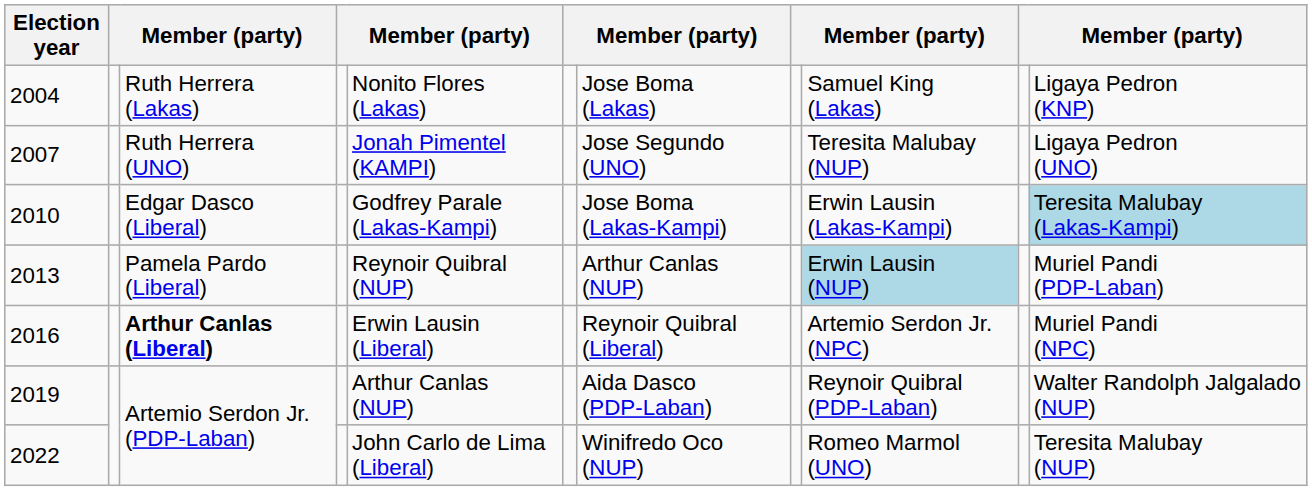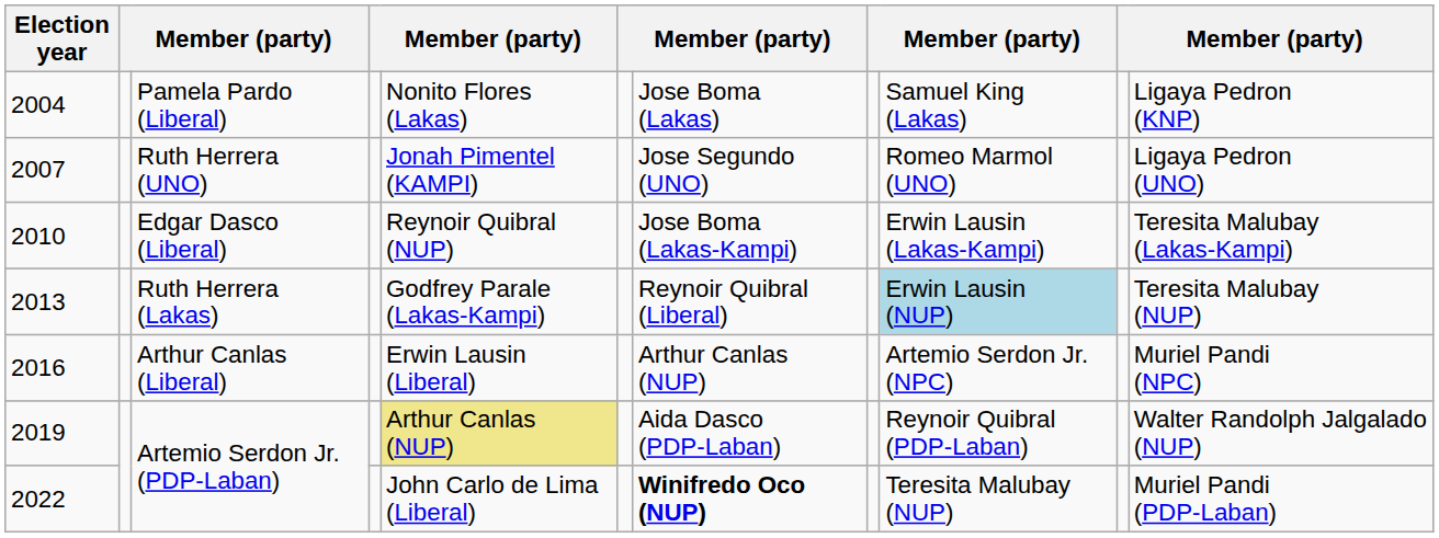 <table class=wikitable style="font-size:90%">
 <tr>
 <th width=60px>Election<br>year</th>
 <th colspan=2 width=140px>Member (party)</th>
 <th colspan=2 width=140px>Member (party)</th>
 <th colspan=2 width=140px>Member (party)</th>
 <th colspan=2 width=140px>Member (party)</th>
 <th colspan=2 width=140px>Member (party)</th>
 </tr>
 <tr>
 <td>2004</td>
 <td bgcolor=></td>
-<td>Ruth Herrera<br>(<a href='#'>Lakas</a>)</td>
+<td>Pamela Pardo<br>(<a href='#'>Liberal</a>)</td>
 <td bgcolor=></td>
 <td>Nonito Flores<br>(<a href='#'>Lakas</a>)</td>
 <td bgcolor=></td>
 <td>Jose Boma<br>(<a href='#'>Lakas</a>)</td>
 <td bgcolor=></td>
 <td>Samuel King<br>(<a href='#'>Lakas</a>)</td>
 <td bgcolor=></td>
 <td>Ligaya Pedron<br>(<a href='#'>KNP</a>)</td>
 </tr>
 <tr>
 <td>2007</td>
 <td bgcolor=></td>
 <td>Ruth Herrera<br>(<a href='#'>UNO</a>)</td>
 <td bgcolor=></td>
 <td><a href='#'>Jonah Pimentel</a><br>(<a href='#'>KAMPI</a>)</td>
 <td bgcolor=></td>
 <td>Jose Segundo<br>(<a href='#'>UNO</a>)</td>
 <td bgcolor=></td>
-<td>Teresita Malubay<br>(<a href='#'>NUP</a>)</td>
+<td>Romeo Marmol<br>(<a href='#'>UNO</a>)</td>
 <td bgcolor=></td>
 <td>Ligaya Pedron<br>(<a href='#'>UNO</a>)</td>
 </tr>
 <tr>
 <td>2010</td>
 <td bgcolor=></td>
 <td>Edgar Dasco<br>(<a href='#'>Liberal</a>)</td>
 <td bgcolor=></td>
-<td>Godfrey Parale<br>(<a href='#'>Lakas-Kampi</a>)</td>
+<td>Reynoir Quibral<br>(<a href='#'>NUP</a>)</td>
 <td bgcolor=></td>
 <td>Jose Boma<br>(<a href='#'>Lakas-Kampi</a>)</td>
 <td bgcolor=></td>
 <td>Erwin Lausin<br>(<a href='#'>Lakas-Kampi</a>)</td>
 <td bgcolor=></td>
-<td style="background: lightblue;">Teresita Malubay<br>(<a href='#'>Lakas-Kampi</a>)</td>
+<td>Teresita Malubay<br>(<a href='#'>Lakas-Kampi</a>)</td>
 </tr>
 <tr>
 <td>2013</td>
 <td bgcolor=></td>
-<td>Pamela Pardo<br>(<a href='#'>Liberal</a>)</td>
+<td>Ruth Herrera<br>(<a href='#'>Lakas</a>)</td>
 <td bgcolor=></td>
-<td>Reynoir Quibral<br>(<a href='#'>NUP</a>)</td>
+<td>Godfrey Parale<br>(<a href='#'>Lakas-Kampi</a>)</td>
 <td bgcolor=></td>
-<td>Arthur Canlas<br>(<a href='#'>NUP</a>)</td>
+<td>Reynoir Quibral<br>(<a href='#'>Liberal</a>)</td>
 <td bgcolor=></td>
 <td style="background: lightblue;">Erwin Lausin<br>(<a href='#'>NUP</a>)</td>
 <td bgcolor=></td>
-<td>Muriel Pandi<br>(<a href='#'>PDP-Laban</a>)</td>
+<td>Teresita Malubay<br>(<a href='#'>NUP</a>)</td>
 </tr>
 <tr>
 <td>2016</td>
 <td bgcolor=></td>
-<td><strong>Arthur Canlas<br>(<a href='#'>Liberal</a>)</strong></td>
+<td>Arthur Canlas<br>(<a href='#'>Liberal</a>)</td>
 <td bgcolor=></td>
 <td>Erwin Lausin<br>(<a href='#'>Liberal</a>)</td>
 <td bgcolor=></td>
-<td>Reynoir Quibral<br>(<a href='#'>Liberal</a>)</td>
+<td>Arthur Canlas<br>(<a href='#'>NUP</a>)</td>
 <td bgcolor=></td>
 <td>Artemio Serdon Jr.<br>(<a href='#'>NPC</a>)</td>
 <td bgcolor=></td>
 <td>Muriel Pandi<br>(<a href='#'>NPC</a>)</td>
 </tr>
 <tr>
 <td>2019</td>
 <td rowspan=2 bgcolor=></td>
 <td rowspan=2>Artemio Serdon Jr.<br>(<a href='#'>PDP-Laban</a>)</td>
 <td bgcolor=></td>
-<td>Arthur Canlas<br>(<a href='#'>NUP</a>)</td>
+<td style="background: khaki;">Arthur Canlas<br>(<a href='#'>NUP</a>)</td>
 <td bgcolor=></td>
 <td>Aida Dasco<br>(<a href='#'>PDP-Laban</a>)</td>
 <td bgcolor=></td>
 <td>Reynoir Quibral<br>(<a href='#'>PDP-Laban</a>)</td>
 <td bgcolor=></td>
 <td>Walter Randolph Jalgalado<br>(<a href='#'>NUP</a>)</td>
 </tr>
 <tr>
 <td>2022</td>
 <td bgcolor=></td>
 <td>John Carlo de Lima<br>(<a href='#'>Liberal</a>)</td>
 <td bgcolor=></td>
-<td>Winifredo Oco<br>(<a href='#'>NUP</a>)</td>
-<td bgcolor=></td>
-<td>Romeo Marmol<br>(<a href='#'>UNO</a>)</td>
+<td><strong>Winifredo Oco<br>(<a href='#'>NUP</a>)</strong></td>
 <td bgcolor=></td>
 <td>Teresita Malubay<br>(<a href='#'>NUP</a>)</td>
+<td bgcolor=></td>
+<td>Muriel Pandi<br>(<a href='#'>PDP-Laban</a>)</td>
 </tr>
 </table>
